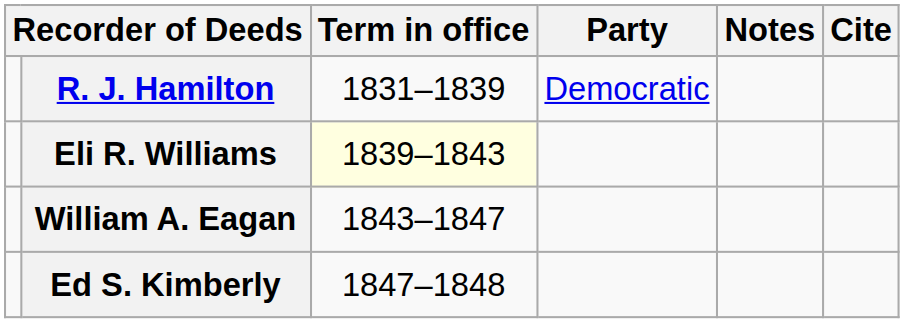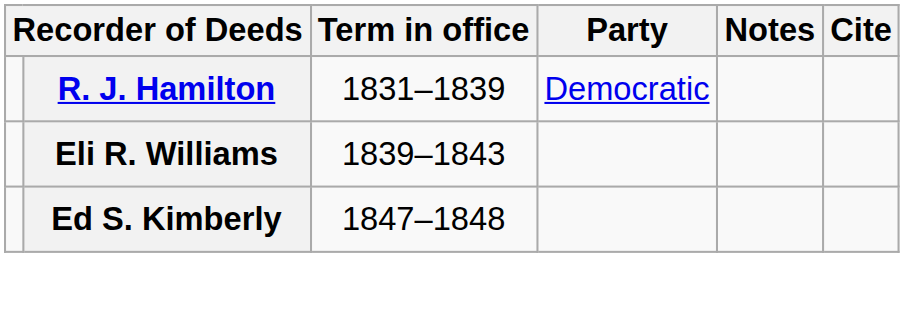 <table class="wikitable sortable" style="text-align:center;">
 <tr>
 <th colspan="2">Recorder of Deeds</th>
 <th scope="col">Term in office</th>
 <th scope="col">Party</th>
 <th scope="col">Notes</th>
 <th scope="col">Cite</th>
 </tr>
 <tr style="height:2em;">
 <td></td>
 <th><a href='#'>R. J. Hamilton</a></th>
 <td>1831–1839</td>
 <td><a href='#'>Democratic</a></td>
 <td></td>
 <td></td>
 </tr>
 <tr style="height:2em;">
 <td></td>
 <th>Eli R. Williams</th>
-<td style="background: lightyellow;">1839–1843</td>
-<td></td>
-<td></td>
-<td></td>
-</tr>
-<tr style="height:2em;">
-<td></td>
-<th>William A. Eagan</th>
-<td>1843–1847</td>
+<td>1839–1843</td>
 <td></td>
 <td></td>
 <td></td>
 </tr>
 <tr style="height:2em;">
 <td></td>
 <th>Ed S. Kimberly</th>
 <td>1847–1848</td>
 <td></td>
 <td></td>
 <td></td>
 </tr>
 </table>
